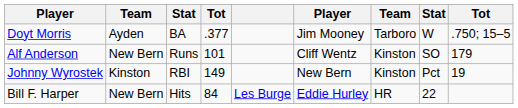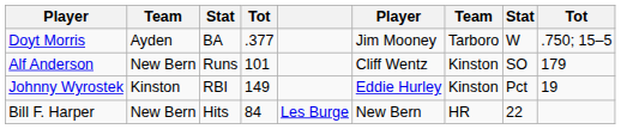 <table class="wikitable">
 <tr>
 <th>Player</th>
 <th>Team</th>
 <th>Stat</th>
 <th>Tot</th>
 <th></th>
 <th>Player</th>
 <th>Team</th>
 <th>Stat</th>
 <th>Tot</th>
 </tr>
 <tr>
 <td><a href='#'>Doyt Morris</a></td>
 <td>Ayden</td>
 <td>BA</td>
 <td>.377</td>
 <td></td>
 <td>Jim Mooney</td>
 <td>Tarboro</td>
 <td>W</td>
 <td>.750; 15–5</td>
 </tr>
 <tr>
 <td><a href='#'>Alf Anderson</a></td>
 <td>New Bern</td>
 <td>Runs</td>
 <td>101</td>
 <td></td>
 <td>Cliff Wentz</td>
 <td>Kinston</td>
 <td>SO</td>
 <td>179</td>
 </tr>
 <tr>
 <td><a href='#'>Johnny Wyrostek</a></td>
 <td>Kinston</td>
 <td>RBI</td>
 <td>149</td>
 <td></td>
-<td>New Bern</td>
+<td><a href='#'>Eddie Hurley</a></td>
 <td>Kinston</td>
 <td>Pct</td>
 <td>19</td>
 </tr>
 <tr>
 <td>Bill F. Harper</td>
 <td>New Bern</td>
 <td>Hits</td>
 <td>84</td>
 <td><a href='#'>Les Burge</a></td>
-<td><a href='#'>Eddie Hurley</a></td>
+<td>New Bern</td>
 <td>HR</td>
 <td>22</td>
 </tr>
 </table>
